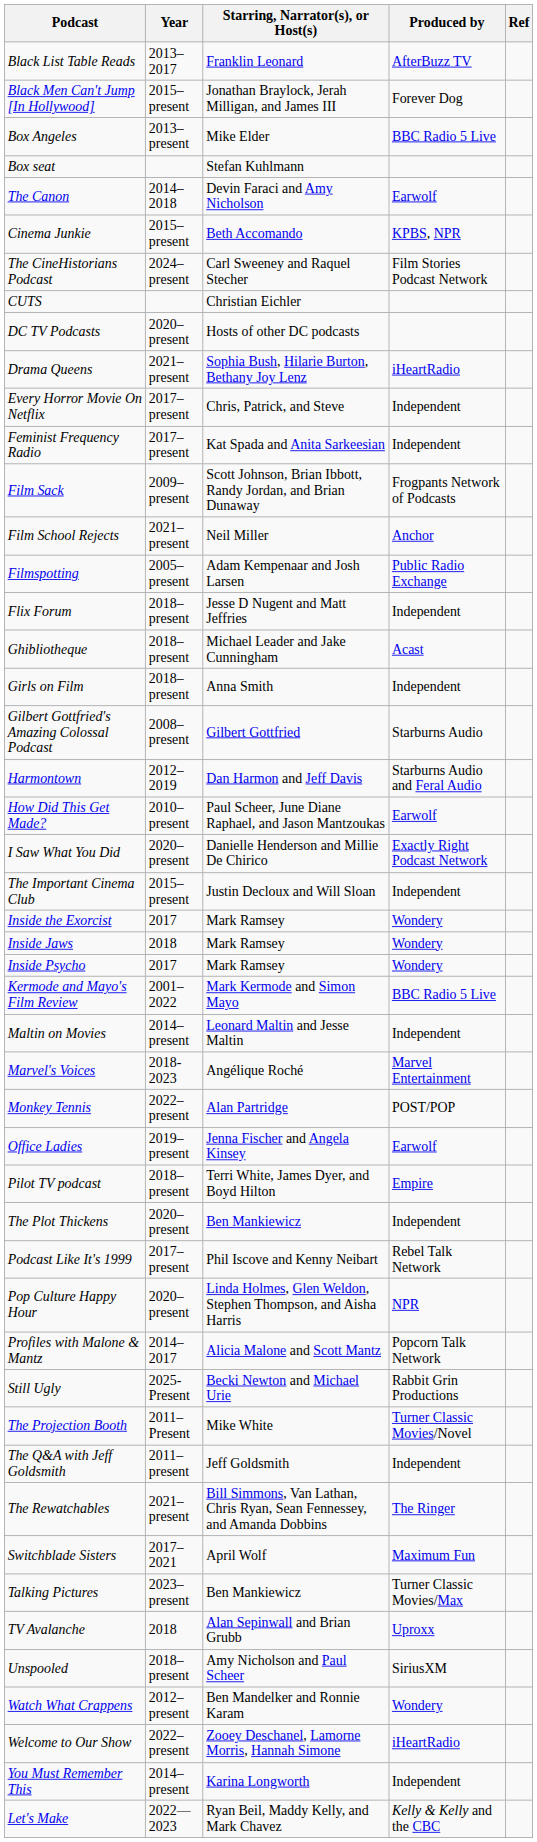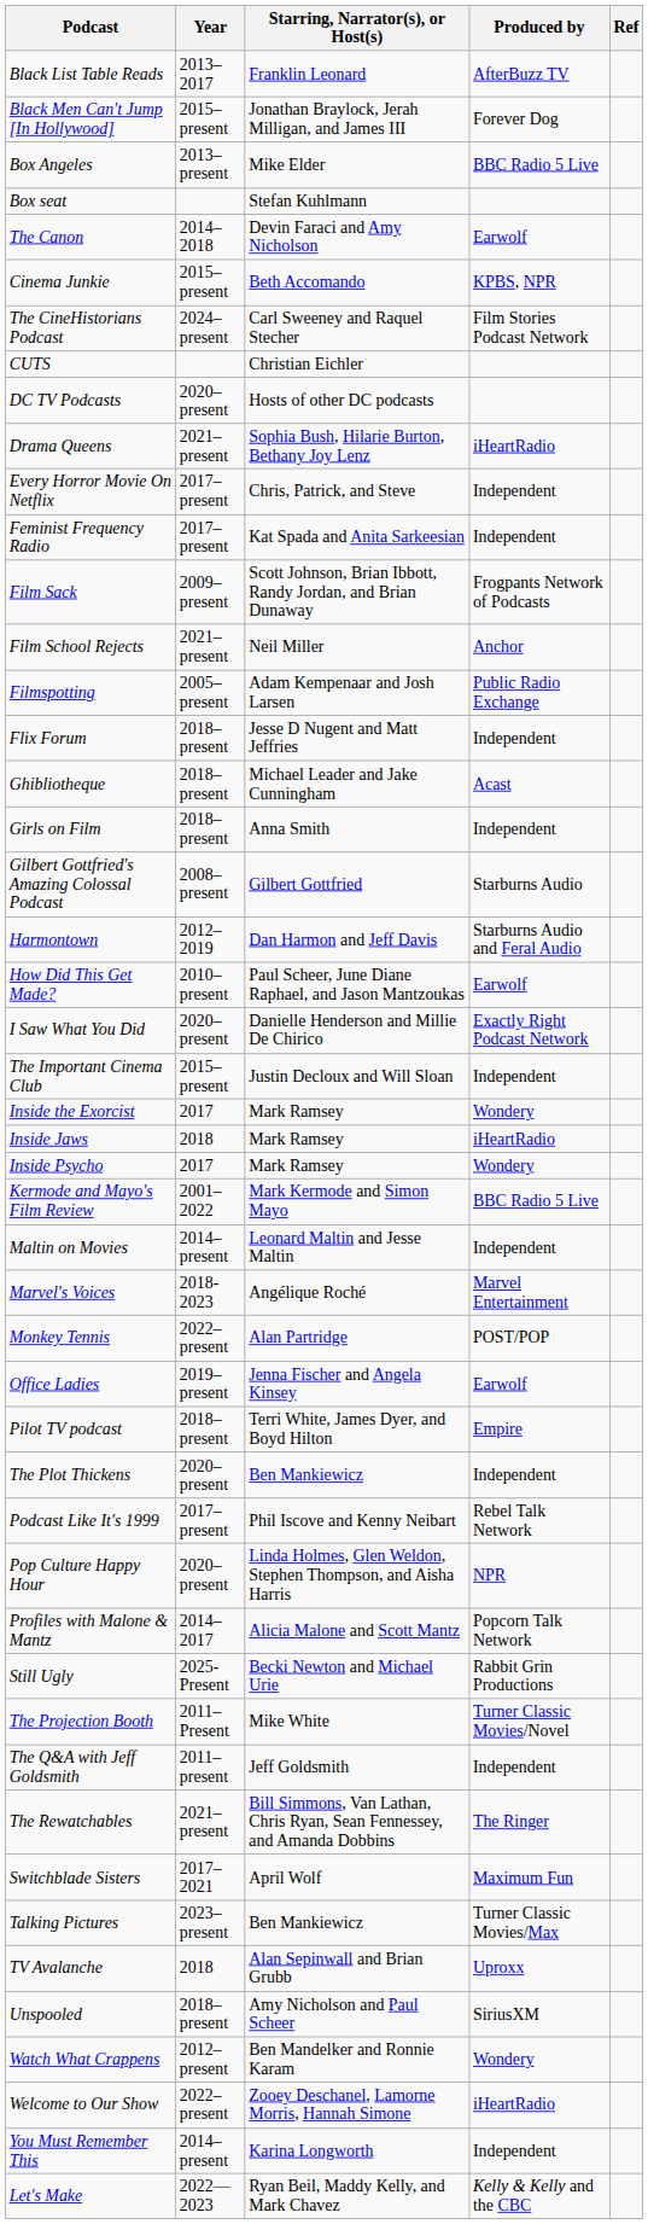 <table class="wikitable sortable">
 <tr>
 <th>Podcast</th>
 <th>Year</th>
 <th>Starring, Narrator(s), or Host(s)</th>
 <th>Produced by</th>
 <th>Ref</th>
 </tr>
 <tr>
 <td><em>Black List Table Reads</em></td>
 <td>2013–2017</td>
 <td><a href='#'>Franklin Leonard</a></td>
 <td><a href='#'>AfterBuzz TV</a></td>
 <td></td>
 </tr>
 <tr>
 <td><a href='#'><em>Black Men Can't Jump [In Hollywood]</em></a></td>
 <td>2015–present</td>
 <td>Jonathan Braylock, Jerah Milligan, and James III</td>
 <td>Forever Dog</td>
 <td></td>
 </tr>
 <tr>
 <td><em>Box Angeles</em></td>
 <td>2013–present</td>
 <td>Mike Elder</td>
 <td><a href='#'>BBC Radio 5 Live</a></td>
 <td></td>
 </tr>
 <tr>
 <td><em>Box seat</em></td>
 <td></td>
 <td>Stefan Kuhlmann</td>
 <td></td>
 <td></td>
 </tr>
 <tr>
 <td><em><a href='#'>The Canon</a></em></td>
 <td>2014–2018</td>
 <td>Devin Faraci and <a href='#'>Amy Nicholson</a></td>
 <td><a href='#'>Earwolf</a></td>
 <td></td>
 </tr>
 <tr>
 <td><em>Cinema Junkie</em></td>
 <td>2015–present</td>
 <td><a href='#'>Beth Accomando</a></td>
 <td><a href='#'>KPBS</a>, <a href='#'>NPR</a></td>
 <td></td>
 </tr>
 <tr>
 <td><em>The CineHistorians Podcast</em></td>
 <td>2024–present</td>
 <td>Carl Sweeney and Raquel Stecher</td>
 <td>Film Stories Podcast Network</td>
 <td></td>
 </tr>
 <tr>
 <td><em>CUTS</em></td>
 <td></td>
 <td>Christian Eichler</td>
 <td></td>
 <td></td>
 </tr>
 <tr>
 <td><em>DC TV Podcasts</em></td>
 <td>2020–present</td>
 <td>Hosts of other DC podcasts</td>
 <td></td>
 <td></td>
 </tr>
 <tr>
 <td><em>Drama Queens</em></td>
 <td>2021–present</td>
 <td><a href='#'>Sophia Bush</a>, <a href='#'>Hilarie Burton</a>, <a href='#'>Bethany Joy Lenz</a></td>
 <td><a href='#'>iHeartRadio</a></td>
 <td></td>
 </tr>
 <tr>
 <td><em>Every Horror Movie On Netflix</em></td>
 <td>2017–present</td>
 <td>Chris, Patrick, and Steve</td>
 <td>Independent</td>
 <td></td>
 </tr>
 <tr>
 <td><em>Feminist Frequency Radio</em></td>
 <td>2017–present</td>
 <td>Kat Spada and <a href='#'>Anita Sarkeesian</a></td>
 <td>Independent</td>
 <td></td>
 </tr>
 <tr>
 <td><em><a href='#'>Film Sack</a></em></td>
 <td>2009–present</td>
 <td>Scott Johnson, Brian Ibbott, Randy Jordan, and Brian Dunaway</td>
 <td>Frogpants Network of Podcasts</td>
 <td></td>
 </tr>
 <tr>
 <td><em>Film School Rejects</em></td>
 <td>2021–present</td>
 <td>Neil Miller</td>
 <td><a href='#'>Anchor</a></td>
 <td></td>
 </tr>
 <tr>
 <td><em><a href='#'>Filmspotting</a></em></td>
 <td>2005–present</td>
 <td>Adam Kempenaar and Josh Larsen</td>
 <td><a href='#'>Public Radio Exchange</a></td>
 <td></td>
 </tr>
 <tr>
 <td><em>Flix Forum</em></td>
 <td>2018–present</td>
 <td>Jesse D Nugent and Matt Jeffries</td>
 <td>Independent</td>
 <td></td>
 </tr>
 <tr>
 <td><em>Ghibliotheque</em></td>
 <td>2018–present</td>
 <td>Michael Leader and Jake Cunningham</td>
 <td><a href='#'>Acast</a></td>
 <td></td>
 </tr>
 <tr>
 <td><em>Girls on Film</em></td>
 <td>2018–present</td>
 <td>Anna Smith</td>
 <td>Independent</td>
 <td></td>
 </tr>
 <tr>
 <td><em>Gilbert Gottfried's Amazing Colossal Podcast</em></td>
 <td>2008–present</td>
 <td><a href='#'>Gilbert Gottfried</a></td>
 <td>Starburns Audio</td>
 <td></td>
 </tr>
 <tr>
 <td><em><a href='#'>Harmontown</a></em></td>
 <td>2012–2019</td>
 <td><a href='#'>Dan Harmon</a> and <a href='#'>Jeff Davis</a></td>
 <td>Starburns Audio and <a href='#'>Feral Audio</a></td>
 <td></td>
 </tr>
 <tr>
 <td><em><a href='#'>How Did This Get Made?</a></em></td>
 <td>2010–present</td>
 <td>Paul Scheer, June Diane Raphael, and Jason Mantzoukas</td>
 <td><a href='#'>Earwolf</a></td>
 <td></td>
 </tr>
 <tr>
 <td><em>I Saw What You Did</em></td>
 <td>2020–present</td>
 <td>Danielle Henderson and Millie De Chirico</td>
 <td><a href='#'>Exactly Right Podcast Network</a></td>
 <td></td>
 </tr>
 <tr>
 <td><em>The Important Cinema Club</em></td>
 <td>2015–present</td>
 <td>Justin Decloux and Will Sloan</td>
 <td>Independent</td>
 <td></td>
 </tr>
 <tr>
 <td><em><a href='#'>Inside the Exorcist</a></em></td>
 <td>2017</td>
 <td>Mark Ramsey</td>
 <td><a href='#'>Wondery</a></td>
 <td></td>
 </tr>
 <tr>
 <td><em><a href='#'>Inside Jaws</a></em></td>
 <td>2018</td>
 <td>Mark Ramsey</td>
-<td><a href='#'>Wondery</a></td>
+<td><a href='#'>iHeartRadio</a></td>
 <td></td>
 </tr>
 <tr>
 <td><em><a href='#'>Inside Psycho</a></em></td>
 <td>2017</td>
 <td>Mark Ramsey</td>
 <td><a href='#'>Wondery</a></td>
 <td></td>
 </tr>
 <tr>
 <td><em><a href='#'>Kermode and Mayo's Film Review</a></em></td>
 <td>2001–2022</td>
 <td><a href='#'>Mark Kermode</a> and <a href='#'>Simon Mayo</a></td>
 <td><a href='#'>BBC Radio 5 Live</a></td>
 <td></td>
 </tr>
 <tr>
 <td><em>Maltin on Movies</em></td>
 <td>2014–present</td>
 <td><a href='#'>Leonard Maltin</a> and Jesse Maltin</td>
 <td>Independent</td>
 <td></td>
 </tr>
 <tr>
 <td><em><a href='#'>Marvel's Voices</a></em></td>
 <td>2018-2023</td>
 <td>Angélique Roché</td>
 <td><a href='#'>Marvel Entertainment</a></td>
 <td></td>
 </tr>
 <tr>
 <td><a href='#'><em>Monkey Tennis</em></a></td>
 <td>2022–present</td>
 <td><a href='#'>Alan Partridge</a></td>
 <td>POST/POP</td>
 <td></td>
 </tr>
 <tr>
 <td><em><a href='#'>Office Ladies</a></em></td>
 <td>2019–present</td>
 <td><a href='#'>Jenna Fischer</a> and <a href='#'>Angela Kinsey</a></td>
 <td><a href='#'>Earwolf</a></td>
 <td></td>
 </tr>
 <tr>
 <td><em>Pilot TV podcast</em></td>
 <td>2018–present</td>
 <td>Terri White, James Dyer, and Boyd Hilton</td>
 <td><a href='#'>Empire</a></td>
 <td></td>
 </tr>
 <tr>
 <td><em>The Plot Thickens</em></td>
 <td>2020–present</td>
 <td><a href='#'>Ben Mankiewicz</a></td>
 <td>Independent</td>
 <td></td>
 </tr>
 <tr>
 <td><em>Podcast Like It's 1999</em></td>
 <td>2017–present</td>
 <td>Phil Iscove and Kenny Neibart</td>
 <td>Rebel Talk Network</td>
 <td></td>
 </tr>
 <tr>
 <td><em>Pop Culture Happy Hour</em></td>
 <td>2020–present</td>
 <td><a href='#'>Linda Holmes</a>, <a href='#'>Glen Weldon</a>, Stephen Thompson, and Aisha Harris</td>
 <td><a href='#'>NPR</a></td>
 <td></td>
 </tr>
 <tr>
 <td><em>Profiles with Malone & Mantz</em></td>
 <td>2014–2017</td>
 <td><a href='#'>Alicia Malone</a> and <a href='#'>Scott Mantz</a></td>
 <td>Popcorn Talk Network</td>
 <td></td>
 </tr>
 <tr>
 <td><em>Still Ugly</em></td>
 <td>2025-Present</td>
 <td><a href='#'>Becki Newton</a> and <a href='#'>Michael Urie</a></td>
 <td>Rabbit Grin Productions</td>
 <td></td>
 </tr>
 <tr>
 <td><em><a href='#'>The Projection Booth</a></em></td>
 <td>2011–Present</td>
 <td>Mike White</td>
 <td><a href='#'>Turner Classic Movies</a>/Novel</td>
 </tr>
 <tr>
 <td><em>The Q&A with Jeff Goldsmith</em></td>
 <td>2011–present</td>
 <td>Jeff Goldsmith</td>
 <td>Independent</td>
 <td></td>
 </tr>
 <tr>
 <td><em>The Rewatchables</em></td>
 <td>2021–present</td>
 <td><a href='#'>Bill Simmons</a>, Van Lathan, Chris Ryan, Sean Fennessey, and Amanda Dobbins</td>
 <td><a href='#'>The Ringer</a></td>
 <td></td>
 </tr>
 <tr>
 <td><em>Switchblade Sisters</em></td>
 <td>2017–2021</td>
 <td>April Wolf</td>
 <td><a href='#'>Maximum Fun</a></td>
 <td></td>
 </tr>
 <tr>
 <td><em>Talking Pictures</em></td>
 <td>2023–present</td>
 <td>Ben Mankiewicz</td>
 <td>Turner Classic Movies/<a href='#'>Max</a></td>
 <td></td>
 </tr>
 <tr>
 <td><em>TV Avalanche</em></td>
 <td>2018</td>
 <td><a href='#'>Alan Sepinwall</a> and Brian Grubb</td>
 <td><a href='#'>Uproxx</a></td>
 <td></td>
 </tr>
 <tr>
 <td><em>Unspooled</em></td>
 <td>2018–present</td>
 <td>Amy Nicholson and <a href='#'>Paul Scheer</a></td>
 <td>SiriusXM</td>
 <td></td>
 </tr>
 <tr>
 <td><em><a href='#'>Watch What Crappens</a></em></td>
 <td>2012–present</td>
 <td>Ben Mandelker and Ronnie Karam</td>
 <td><a href='#'>Wondery</a></td>
 <td></td>
 </tr>
 <tr>
 <td><em>Welcome to Our Show</em></td>
 <td>2022–present</td>
 <td><a href='#'>Zooey Deschanel</a>, <a href='#'>Lamorne Morris</a>, <a href='#'>Hannah Simone</a></td>
 <td><a href='#'>iHeartRadio</a></td>
 <td></td>
 </tr>
 <tr>
 <td><a href='#'><em>You Must Remember This</em></a></td>
 <td>2014–present</td>
 <td><a href='#'>Karina Longworth</a></td>
 <td>Independent</td>
 <td></td>
 </tr>
 <tr>
 <td><em><a href='#'>Let's Make</a></em></td>
 <td>2022—2023</td>
 <td>Ryan Beil, Maddy Kelly, and Mark Chavez</td>
 <td><em>Kelly & Kelly</em> and the <a href='#'>CBC</a></td>
 <td></td>
 </tr>
 </table>
